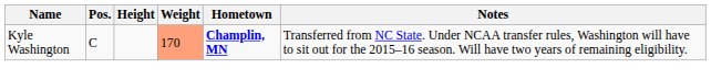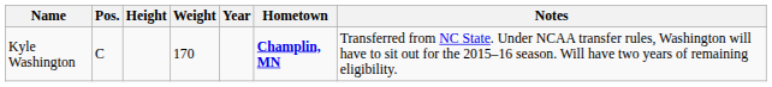 <table class="wikitable sortable" border="1">
 <tr>
 <th>Name</th>
 <th>Pos.</th>
 <th>Height</th>
 <th>Weight</th>
+<th>Year</th>
 <th>Hometown</th>
 <th class="unsortable">Notes</th>
 </tr>
 <tr>
 <td>Kyle Washington</td>
 <td>C</td>
 <td></td>
-<td style="background: lightsalmon;">170</td>
+<td>170</td>
+<td></td>
 <td><strong><a href='#'>Champlin, MN</a></strong></td>
 <td>Transferred from <a href='#'>NC State</a>. Under NCAA transfer rules, Washington will have to sit out for the 2015–16 season. Will have two years of remaining eligibility.</td>
 </tr>
 </table>
